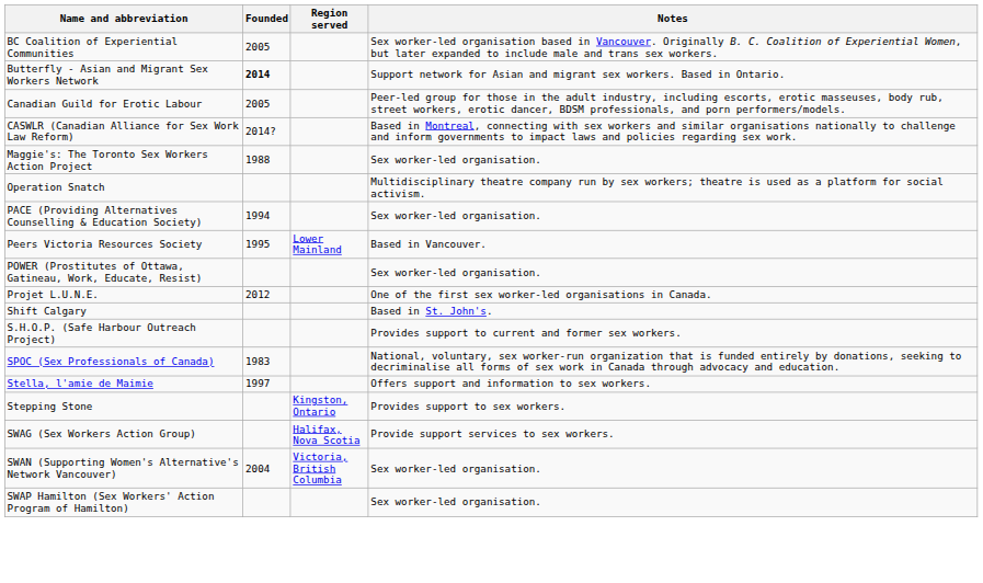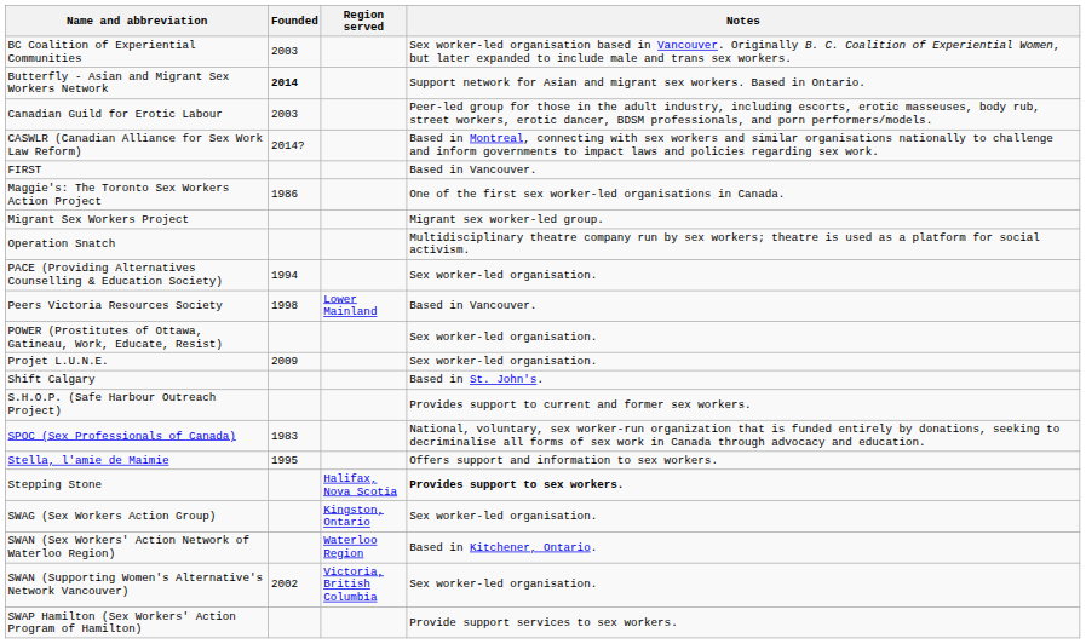 <table class="wikitable sortable">
 <tr>
 <th>Name and abbreviation</th>
 <th>Founded</th>
 <th style="width:8%">Region served</th>
 <th>Notes</th>
 </tr>
 <tr>
 <td>BC Coalition of Experiential Communities</td>
-<td>2005</td>
+<td>2003</td>
 <td></td>
 <td>Sex worker-led organisation based in <a href='#'>Vancouver</a>. Originally <em>B. C. Coalition of Experiential Women</em>, but later expanded to include male and trans sex workers.</td>
 </tr>
 <tr>
 <td>Butterfly - Asian and Migrant Sex Workers Network</td>
 <td><strong>2014</strong></td>
 <td></td>
 <td>Support network for Asian and migrant sex workers. Based in Ontario.</td>
 </tr>
 <tr>
 <td>Canadian Guild for Erotic Labour</td>
-<td>2005</td>
+<td>2003</td>
 <td><br></td>
 <td>Peer-led group for those in the adult industry, including escorts, erotic masseuses, body rub, street workers, erotic dancer, BDSM professionals, and porn performers/models.</td>
 </tr>
 <tr>
 <td>CASWLR (Canadian Alliance for Sex Work Law Reform)</td>
 <td>2014?</td>
 <td></td>
 <td>Based in <a href='#'>Montreal</a>, connecting with sex workers and similar organisations nationally to challenge and inform governments to impact laws and policies regarding sex work.</td>
 </tr>
 <tr>
+<td>FIRST</td>
+<td></td>
+<td></td>
+<td>Based in Vancouver.</td>
+</tr>
+<tr>
 <td>Maggie's: The Toronto Sex Workers Action Project</td>
-<td>1988</td>
+<td>1986</td>
 <td></td>
-<td>Sex worker-led organisation.</td>
+<td>One of the first sex worker-led organisations in Canada.</td>
+</tr>
+<tr>
+<td>Migrant Sex Workers Project</td>
+<td></td>
+<td></td>
+<td>Migrant sex worker-led group.</td>
 </tr>
 <tr>
 <td>Operation Snatch</td>
 <td></td>
 <td></td>
 <td>Multidisciplinary theatre company run by sex workers; theatre is used as a platform for social activism.</td>
 </tr>
 <tr>
 <td>PACE (Providing Alternatives Counselling & Education Society)</td>
 <td>1994</td>
 <td></td>
 <td>Sex worker-led organisation.</td>
 </tr>
 <tr>
 <td>Peers Victoria Resources Society</td>
-<td>1995</td>
+<td>1998</td>
 <td> <a href='#'>Lower Mainland</a></td>
 <td>Based in Vancouver.</td>
 </tr>
 <tr>
 <td>POWER (Prostitutes of Ottawa, Gatineau, Work, Educate, Resist)</td>
 <td></td>
 <td></td>
 <td>Sex worker-led organisation.</td>
 </tr>
 <tr>
 <td>Projet L.U.N.E.</td>
-<td>2012</td>
+<td>2009</td>
 <td></td>
-<td>One of the first sex worker-led organisations in Canada.</td>
+<td>Sex worker-led organisation.</td>
 </tr>
 <tr>
 <td>Shift Calgary</td>
 <td></td>
 <td></td>
 <td>Based in <a href='#'>St. John's</a>.</td>
 </tr>
 <tr>
 <td>S.H.O.P. (Safe Harbour Outreach Project)</td>
 <td></td>
 <td></td>
 <td>Provides support to current and former sex workers.</td>
 </tr>
 <tr>
 <td><a href='#'>SPOC (Sex Professionals of Canada)</a></td>
 <td>1983</td>
 <td></td>
 <td>National, voluntary, sex worker-run organization that is funded entirely by donations, seeking to decriminalise all forms of sex work in Canada through advocacy and education.</td>
 </tr>
 <tr>
 <td><a href='#'>Stella, l'amie de Maimie</a></td>
-<td>1997</td>
+<td>1995</td>
 <td></td>
 <td>Offers support and information to sex workers.</td>
 </tr>
 <tr>
 <td>Stepping Stone</td>
 <td></td>
-<td><a href='#'>Kingston, Ontario</a></td>
-<td>Provides support to sex workers.</td>
+<td><a href='#'>Halifax, Nova Scotia</a></td>
+<td><strong>Provides support to sex workers.</strong></td>
 </tr>
 <tr>
 <td>SWAG (Sex Workers Action Group)</td>
 <td></td>
-<td><a href='#'>Halifax, Nova Scotia</a></td>
-<td>Provide support services to sex workers.</td>
+<td><a href='#'>Kingston, Ontario</a></td>
+<td>Sex worker-led organisation.</td>
+</tr>
+<tr>
+<td>SWAN (Sex Workers' Action Network of Waterloo Region)</td>
+<td></td>
+<td><a href='#'>Waterloo Region</a></td>
+<td>Based in <a href='#'>Kitchener, Ontario</a>.</td>
 </tr>
 <tr>
 <td>SWAN (Supporting Women's Alternative's Network Vancouver)</td>
-<td>2004</td>
+<td>2002</td>
 <td><a href='#'>Victoria, British Columbia</a></td>
 <td>Sex worker-led organisation.</td>
 </tr>
 <tr>
 <td>SWAP Hamilton (Sex Workers' Action Program of Hamilton)</td>
 <td></td>
 <td></td>
-<td>Sex worker-led organisation.</td>
+<td>Provide support services to sex workers.</td>
 </tr>
 </table>
